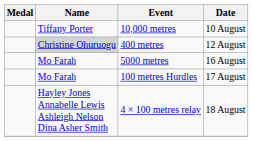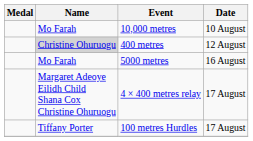 <table class="wikitable" style="font-size:90%">
 <tr>
 <th>Medal</th>
 <th>Name</th>
 <th>Event</th>
 <th>Date</th>
 </tr>
 <tr>
 <td></td>
-<td><a href='#'>Tiffany Porter</a></td>
+<td><a href='#'>Mo Farah</a></td>
 <td><a href='#'>10,000 metres</a></td>
 <td>10 August</td>
 </tr>
 <tr>
 <td></td>
 <td style="background: lightgrey;"><a href='#'>Christine Ohuruogu</a></td>
 <td><a href='#'>400 metres</a></td>
 <td>12 August</td>
 </tr>
 <tr>
 <td></td>
 <td><a href='#'>Mo Farah</a></td>
 <td><a href='#'>5000 metres</a></td>
 <td>16 August</td>
 </tr>
 <tr>
 <td></td>
-<td><a href='#'>Mo Farah</a></td>
+<td><a href='#'>Margaret Adeoye</a><br><a href='#'>Eilidh Child</a><br><a href='#'>Shana Cox</a><br><a href='#'>Christine Ohuruogu</a></td>
+<td><a href='#'>4 × 400 metres relay</a></td>
+<td>17 August</td>
+</tr>
+<tr>
+<td></td>
+<td><a href='#'>Tiffany Porter</a></td>
 <td><a href='#'>100 metres Hurdles</a></td>
 <td>17 August</td>
 </tr>
 <tr>
-<td></td>
-<td><a href='#'>Hayley Jones</a><br><a href='#'>Annabelle Lewis</a><br><a href='#'>Ashleigh Nelson</a><br><a href='#'>Dina Asher Smith</a></td>
-<td><a href='#'>4 × 100 metres relay</a></td>
-<td>18 August</td>
-</tr>
-<tr>
 </tr>
 </table>
